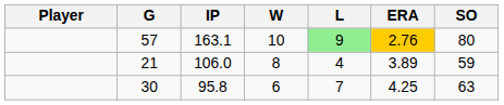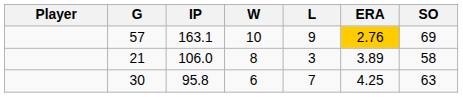 <table class="wikitable sortable">
 <tr>
 <th bgcolor="#DDDDFF" width="16%">Player</th>
 <th bgcolor="#DDDDFF" width="9%">G</th>
 <th bgcolor="#DDDDFF" width="9%">IP</th>
 <th bgcolor="#DDDDFF" width="9%">W</th>
 <th bgcolor="#DDDDFF" width="9%">L</th>
 <th bgcolor="#DDDDFF" width="9%">ERA</th>
 <th bgcolor="#DDDDFF" width="9%">SO</th>
 </tr>
 <tr align="center">
 <td></td>
 <td>57</td>
 <td>163.1</td>
 <td>10</td>
-<td style="background: lightgreen;">9</td>
+<td>9</td>
 <td bgcolor="#FFCCOO">2.76</td>
-<td>80</td>
+<td>69</td>
 </tr>
 <tr align="center">
 <td></td>
 <td>21</td>
 <td>106.0</td>
 <td>8</td>
-<td>4</td>
+<td>3</td>
 <td>3.89</td>
-<td>59</td>
+<td>58</td>
 </tr>
 <tr align="center">
 <td></td>
 <td>30</td>
 <td>95.8</td>
 <td>6</td>
 <td>7</td>
 <td>4.25</td>
 <td>63</td>
 </tr>
 </table>
